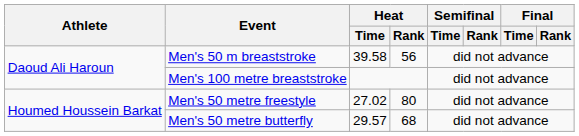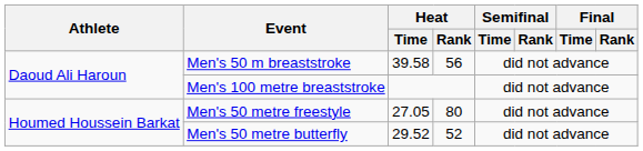 <table class=wikitable style="font-size:90%">
 <tr>
 <th rowspan="2">Athlete</th>
 <th rowspan="2">Event</th>
 <th colspan="2">Heat</th>
 <th colspan="2">Semifinal</th>
 <th colspan="2">Final</th>
 </tr>
 <tr style="font-size:95%">
 <th>Time</th>
 <th>Rank</th>
 <th>Time</th>
 <th>Rank</th>
 <th>Time</th>
 <th>Rank</th>
 </tr>
 <tr align=center>
 <td align=left rowspan=2><a href='#'>Daoud Ali Haroun</a></td>
 <td align=left><a href='#'>Men's 50 m breaststroke</a></td>
 <td>39.58</td>
 <td>56</td>
 <td colspan=4>did not advance</td>
 </tr>
 <tr align=center>
 <td align=left><a href='#'>Men's 100 metre breaststroke</a></td>
 <td colspan=2></td>
 <td colspan=4>did not advance</td>
 </tr>
 <tr align=center>
 <td align=left rowspan=2><a href='#'>Houmed Houssein Barkat</a></td>
 <td align=left><a href='#'>Men's 50 metre freestyle</a></td>
-<td>27.02</td>
+<td>27.05</td>
 <td>80</td>
 <td colspan=4>did not advance</td>
 </tr>
 <tr align=center>
 <td align=left><a href='#'>Men's 50 metre butterfly</a></td>
-<td>29.57</td>
-<td>68</td>
+<td>29.52</td>
+<td>52</td>
 <td colspan=4>did not advance</td>
 </tr>
 </table>
